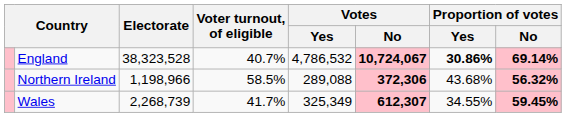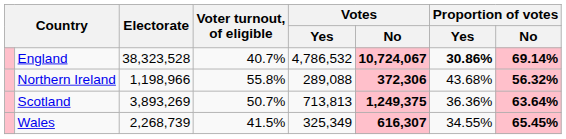 <table class="wikitable sortable">
 <tr>
 <th rowspan=2 colspan=2>Country</th>
 <th rowspan=2>Electorate</th>
 <th rowspan=2>Voter turnout, <br>of eligible</th>
 <th colspan=2>Votes</th>
 <th colspan=2>Proportion of votes</th>
 </tr>
 <tr>
 <th>Yes</th>
 <th>No</th>
 <th>Yes</th>
 <th>No</th>
 </tr>
 <tr>
 <td style="text-align: right; background:pink"> </td>
 <td><a href='#'>England</a></td>
 <td style="text-align: right;">38,323,528</td>
 <td style="text-align: right;">40.7%</td>
 <td style="text-align: right;">4,786,532</td>
 <td style="text-align: right; background:pink;"><strong>10,724,067</strong></td>
 <td style="text-align: right;"><strong>30.86%</strong></td>
 <td style="text-align: right; background:pink;"><strong>69.14%</strong></td>
 </tr>
 <tr>
 <td style="text-align: right; background:pink;"> </td>
 <td><a href='#'>Northern Ireland</a></td>
 <td style="text-align: right;">1,198,966</td>
-<td style="text-align: right;">58.5%</td>
+<td style="text-align: right;">55.8%</td>
 <td style="text-align: right;">289,088</td>
 <td style="text-align: right; background:pink;"><strong>372,306</strong></td>
 <td style="text-align: right;">43.68%</td>
 <td style="text-align: right; background:pink;"><strong>56.32%</strong></td>
 </tr>
 <tr>
 <td style="text-align: right; background:pink"> </td>
+<td><a href='#'>Scotland</a></td>
+<td style="text-align: right;">3,893,269</td>
+<td style="text-align: right;">50.7%</td>
+<td style="text-align: right;">713,813</td>
+<td style="text-align: right; background:pink;"><strong>1,249,375</strong></td>
+<td style="text-align: right;">36.36%</td>
+<td style="text-align: right; background:pink;"><strong>63.64%</strong></td>
+</tr>
+<tr>
+<td style="text-align: right; background:pink"> </td>
 <td><a href='#'>Wales</a></td>
 <td style="text-align: right;">2,268,739</td>
-<td style="text-align: right;">41.7%</td>
+<td style="text-align: right;">41.5%</td>
 <td style="text-align: right;">325,349</td>
-<td style="text-align: right; background:pink;"><strong>612,307</strong></td>
+<td style="text-align: right; background:pink;"><strong>616,307</strong></td>
 <td style="text-align: right;">34.55%</td>
-<td style="text-align: right; background:pink;"><strong>59.45%</strong></td>
+<td style="text-align: right; background:pink;"><strong>65.45%</strong></td>
 </tr>
 </table>
